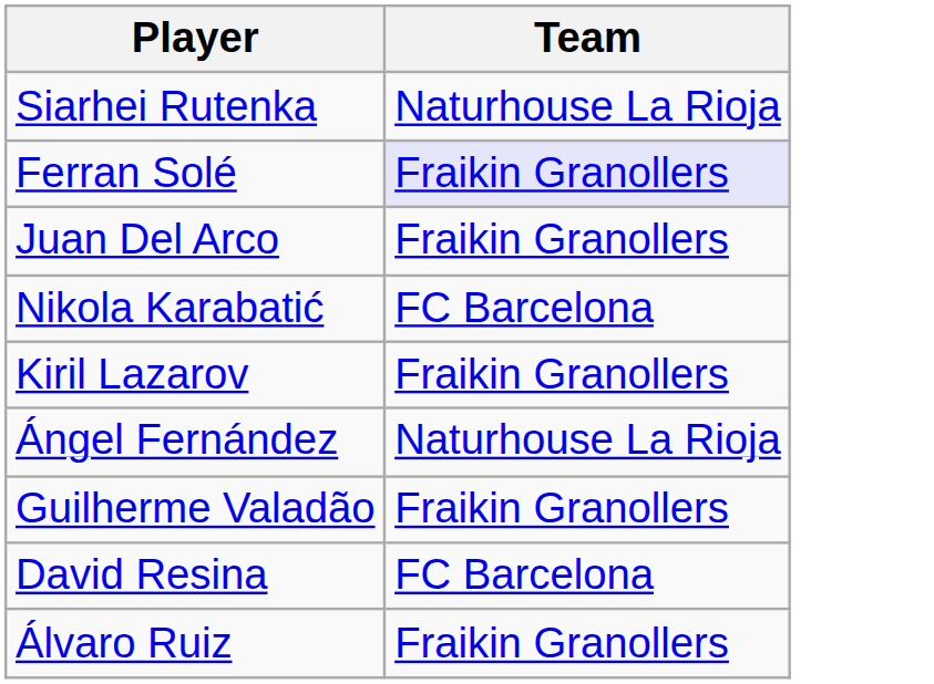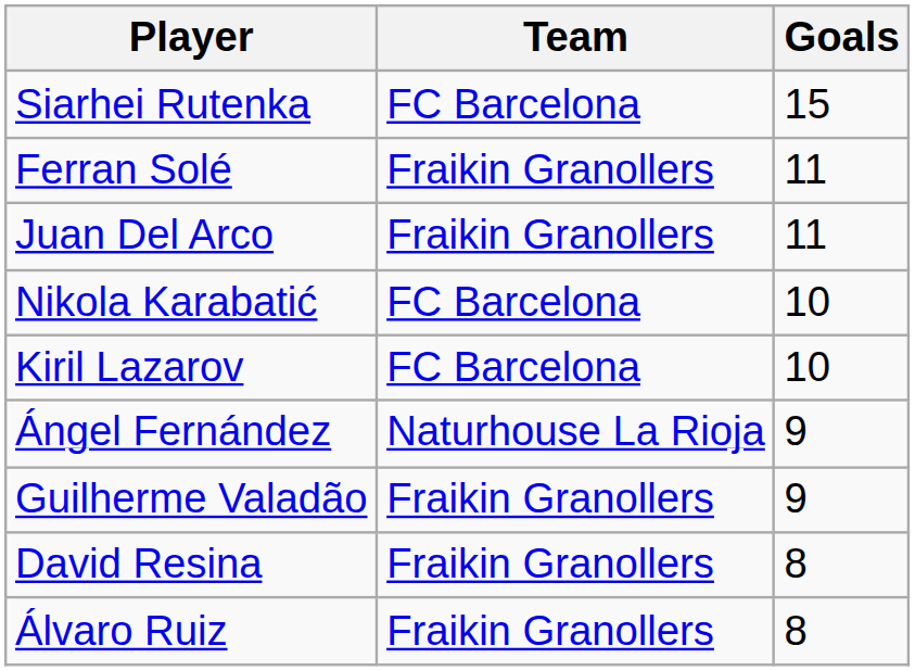 <table class="wikitable">
 <tr>
 <th>Player</th>
 <th>Team</th>
+<th>Goals</th>
 </tr>
 <tr>
 <td> <a href='#'>Siarhei Rutenka</a></td>
-<td><a href='#'>Naturhouse La Rioja</a></td>
+<td><a href='#'>FC Barcelona</a></td>
+<td>15</td>
 </tr>
 <tr>
 <td> <a href='#'>Ferran Solé</a></td>
-<td style="background: lavender;"><a href='#'>Fraikin Granollers</a></td>
+<td><a href='#'>Fraikin Granollers</a></td>
+<td>11</td>
 </tr>
 <tr>
 <td> <a href='#'>Juan Del Arco</a></td>
 <td><a href='#'>Fraikin Granollers</a></td>
+<td>11</td>
 </tr>
 <tr>
 <td> <a href='#'>Nikola Karabatić</a></td>
 <td><a href='#'>FC Barcelona</a></td>
+<td>10</td>
 </tr>
 <tr>
 <td> <a href='#'>Kiril Lazarov</a></td>
-<td><a href='#'>Fraikin Granollers</a></td>
+<td><a href='#'>FC Barcelona</a></td>
+<td>10</td>
 </tr>
 <tr>
 <td> <a href='#'>Ángel Fernández</a></td>
 <td><a href='#'>Naturhouse La Rioja</a></td>
+<td>9</td>
 </tr>
 <tr>
 <td> <a href='#'>Guilherme Valadão</a></td>
 <td><a href='#'>Fraikin Granollers</a></td>
+<td>9</td>
 </tr>
 <tr>
 <td> <a href='#'>David Resina</a></td>
-<td><a href='#'>FC Barcelona</a></td>
+<td><a href='#'>Fraikin Granollers</a></td>
+<td>8</td>
 </tr>
 <tr>
 <td> <a href='#'>Álvaro Ruiz</a></td>
 <td><a href='#'>Fraikin Granollers</a></td>
+<td>8</td>
 </tr>
 </table>
